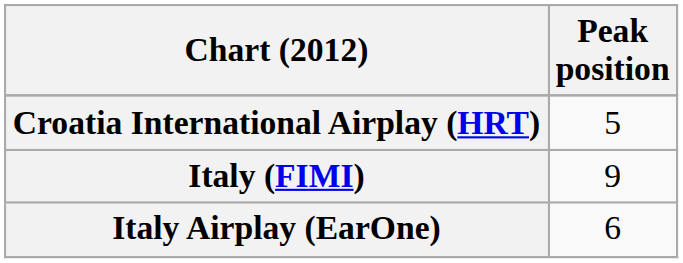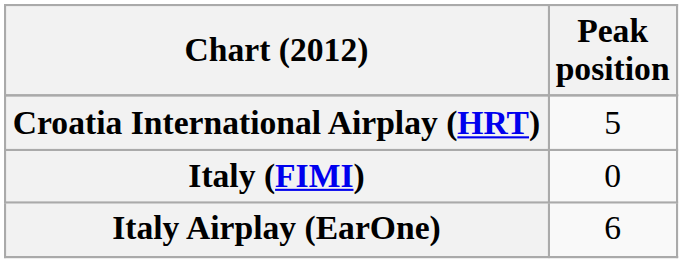 <table class="wikitable sortable plainrowheaders">
 <tr>
 <th>Chart (2012)</th>
 <th>Peak<br>position</th>
 </tr>
 <tr>
 </tr>
 <tr>
 </tr>
 <tr>
 <th scope="row">Croatia International Airplay (<a href='#'>HRT</a>)</th>
 <td align="center">5</td>
 </tr>
 <tr>
 <th scope="row">Italy (<a href='#'>FIMI</a>)</th>
-<td align="center">9</td>
+<td align="center">0</td>
 </tr>
 <tr>
 <th scope="row">Italy Airplay (EarOne)</th>
 <td align="center">6</td>
 </tr>
 <tr>
 </tr>
 </table>
